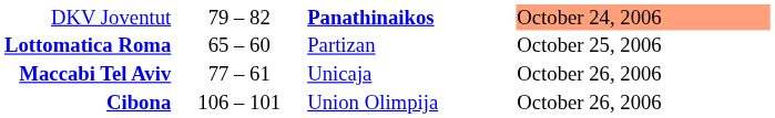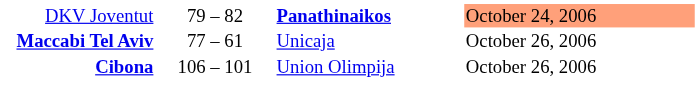 <table style="text-align:center">
 <tr>
 <th width=160></th>
 <th width=100></th>
 <th width=160></th>
 <th width=200></th>
 </tr>
 <tr>
 <td align=right><a href='#'>DKV Joventut</a> </td>
 <td>79 – 82</td>
 <td align=left> <strong><a href='#'>Panathinaikos</a></strong></td>
 <td align=left style="background: lightsalmon;">October 24, 2006</td>
 </tr>
 <tr>
-<td align=right><strong><a href='#'>Lottomatica Roma</a></strong> </td>
-<td>65 – 60</td>
-<td align=left> <a href='#'>Partizan</a></td>
-<td align=left>October 25, 2006</td>
-</tr>
-<tr>
 <td align=right><strong><a href='#'>Maccabi Tel Aviv</a></strong> </td>
 <td>77 – 61</td>
 <td align=left> <a href='#'>Unicaja</a></td>
 <td align=left>October 26, 2006</td>
 </tr>
 <tr>
 <td align=right><strong><a href='#'>Cibona</a></strong> </td>
 <td>106 – 101</td>
 <td align=left> <a href='#'>Union Olimpija</a></td>
 <td align=left>October 26, 2006</td>
 </tr>
 </table>
